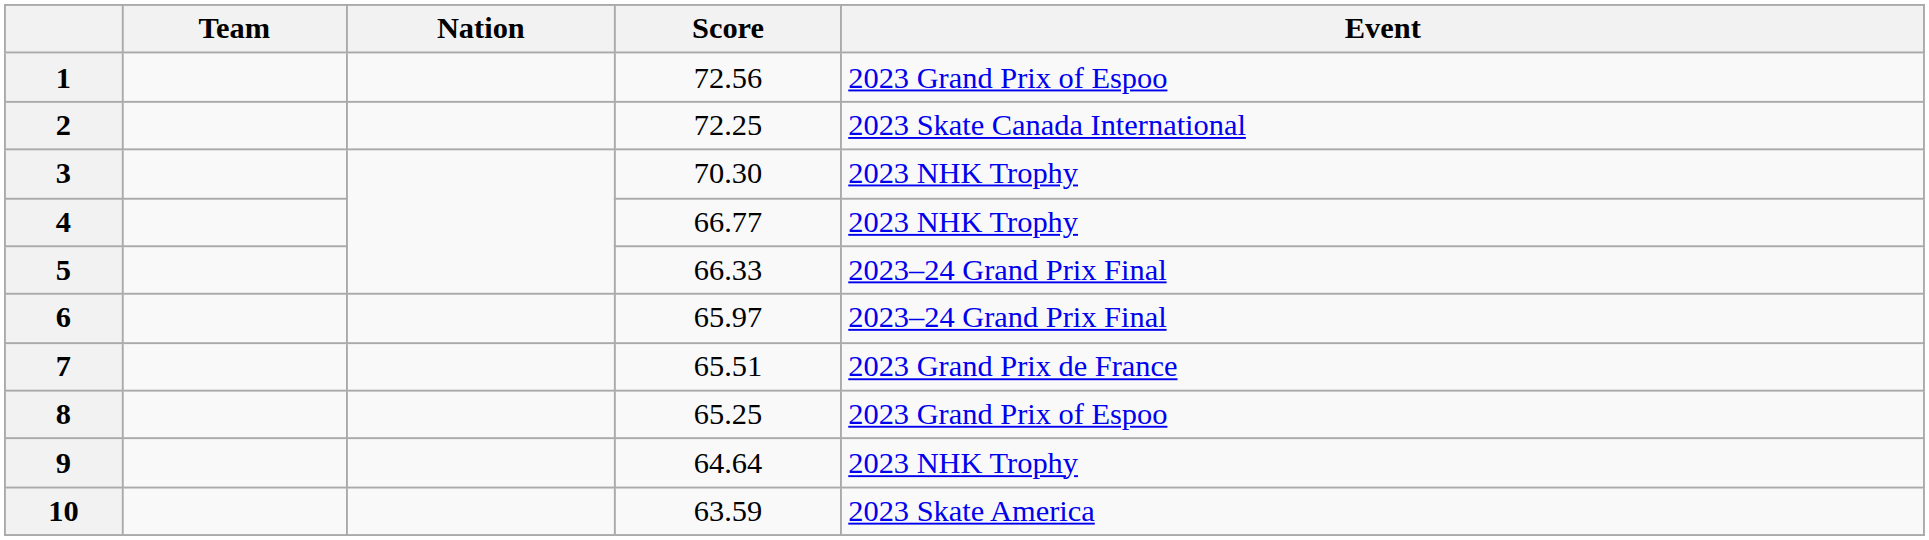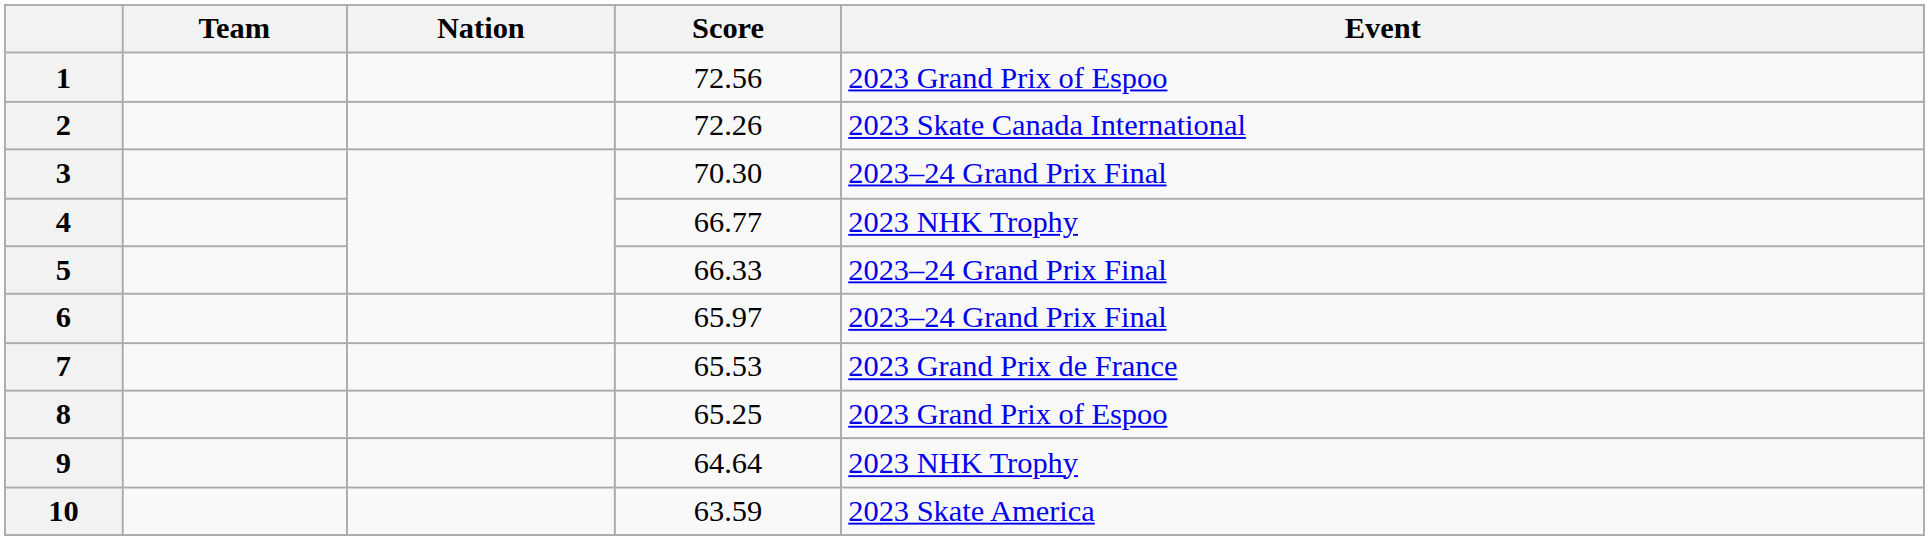 <table class="wikitable sortable" style="text-align:left; width:80%">
 <tr>
 <th scope="col"></th>
 <th scope="col">Team</th>
 <th scope="col">Nation</th>
 <th scope="col">Score</th>
 <th scope="col">Event</th>
 </tr>
 <tr>
 <th scope="row">1</th>
 <td></td>
 <td></td>
 <td style="text-align:center;">72.56</td>
 <td><a href='#'>2023 Grand Prix of Espoo</a></td>
 </tr>
 <tr>
 <th scope="row">2</th>
 <td></td>
 <td></td>
-<td style="text-align:center;">72.25</td>
+<td style="text-align:center;">72.26</td>
 <td><a href='#'>2023 Skate Canada International</a></td>
 </tr>
 <tr>
 <th scope="row">3</th>
 <td></td>
 <td rowspan="3"></td>
 <td style="text-align:center;">70.30</td>
-<td><a href='#'>2023 NHK Trophy</a></td>
+<td><a href='#'>2023–24 Grand Prix Final</a></td>
 </tr>
 <tr>
 <th scope="row">4</th>
 <td></td>
 <td style="text-align:center;">66.77</td>
 <td><a href='#'>2023 NHK Trophy</a></td>
 </tr>
 <tr>
 <th scope="row">5</th>
 <td></td>
 <td style="text-align:center;">66.33</td>
 <td><a href='#'>2023–24 Grand Prix Final</a></td>
 </tr>
 <tr>
 <th scope="row">6</th>
 <td></td>
 <td></td>
 <td style="text-align:center;">65.97</td>
 <td><a href='#'>2023–24 Grand Prix Final</a></td>
 </tr>
 <tr>
 <th scope="row">7</th>
 <td></td>
 <td></td>
-<td style="text-align:center;">65.51</td>
+<td style="text-align:center;">65.53</td>
 <td><a href='#'>2023 Grand Prix de France</a></td>
 </tr>
 <tr>
 <th scope="row">8</th>
 <td></td>
 <td></td>
 <td style="text-align:center;">65.25</td>
 <td><a href='#'>2023 Grand Prix of Espoo</a></td>
 </tr>
 <tr>
 <th scope="row">9</th>
 <td></td>
 <td></td>
 <td style="text-align:center;">64.64</td>
 <td><a href='#'>2023 NHK Trophy</a></td>
 </tr>
 <tr>
 <th scope="row">10</th>
 <td></td>
 <td></td>
 <td style="text-align:center;">63.59</td>
 <td><a href='#'>2023 Skate America</a></td>
 </tr>
 </table>
